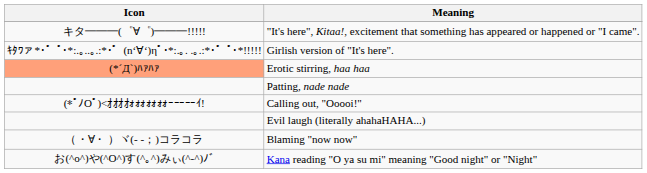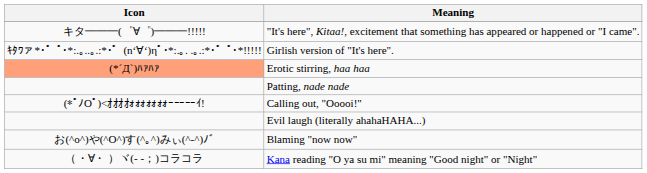 <table class="wikitable">
 <tr>
 <th>Icon</th>
 <th>Meaning</th>
 </tr>
 <tr>
 </tr>
 <tr>
 <td style="text-align: center;">キタ━━━(゜∀゜)━━━!!!!!</td>
 <td>"It's here", <em>Kitaa!</em>, excitement that something has appeared or happened or "I came".</td>
 </tr>
 <tr>
 <td style="text-align: center;">ｷﾀﾜァ*･゜ﾟ･*:.｡..｡.:*･゜(n‘∀‘)ηﾟ･*:.｡. .｡.:*･゜ﾟ･*!!!!!</td>
 <td>Girlish version of "It's here".</td>
 </tr>
 <tr>
 <td style="background: lightsalmon; text-align: center;">(*´Д`)ﾊｧﾊｧ</td>
 <td>Erotic stirring, <em>haa haa</em></td>
 </tr>
 <tr>
 <td style="text-align: center;"></td>
 <td>Patting, <em>nade nade</em></td>
 </tr>
 <tr>
 <td style="text-align: center;">(*ﾟﾉOﾟ)<ｵｵｵｵｫｫｫｫｫｫｫｰｰｰｰｰｲ!</td>
 <td>Calling out, "Ooooi!"</td>
 </tr>
 <tr>
 <td style="text-align: center;"></td>
 <td>Evil laugh (literally ahahaHAHA...)</td>
 </tr>
 <tr>
-<td style="text-align: center;">（・∀・ ）ヾ(- -；)コラコラ</td>
+<td style="text-align: center;">お(^o^)や(^O^)す(^｡^)みぃ(^-^)ﾉﾞ</td>
 <td>Blaming "now now"</td>
 </tr>
 <tr>
-<td style="text-align: center;">お(^o^)や(^O^)す(^｡^)みぃ(^-^)ﾉﾞ</td>
+<td style="text-align: center;">（・∀・ ）ヾ(- -；)コラコラ</td>
 <td><a href='#'>Kana</a> reading "O ya su mi" meaning "Good night" or "Night"</td>
 </tr>
 </table>
